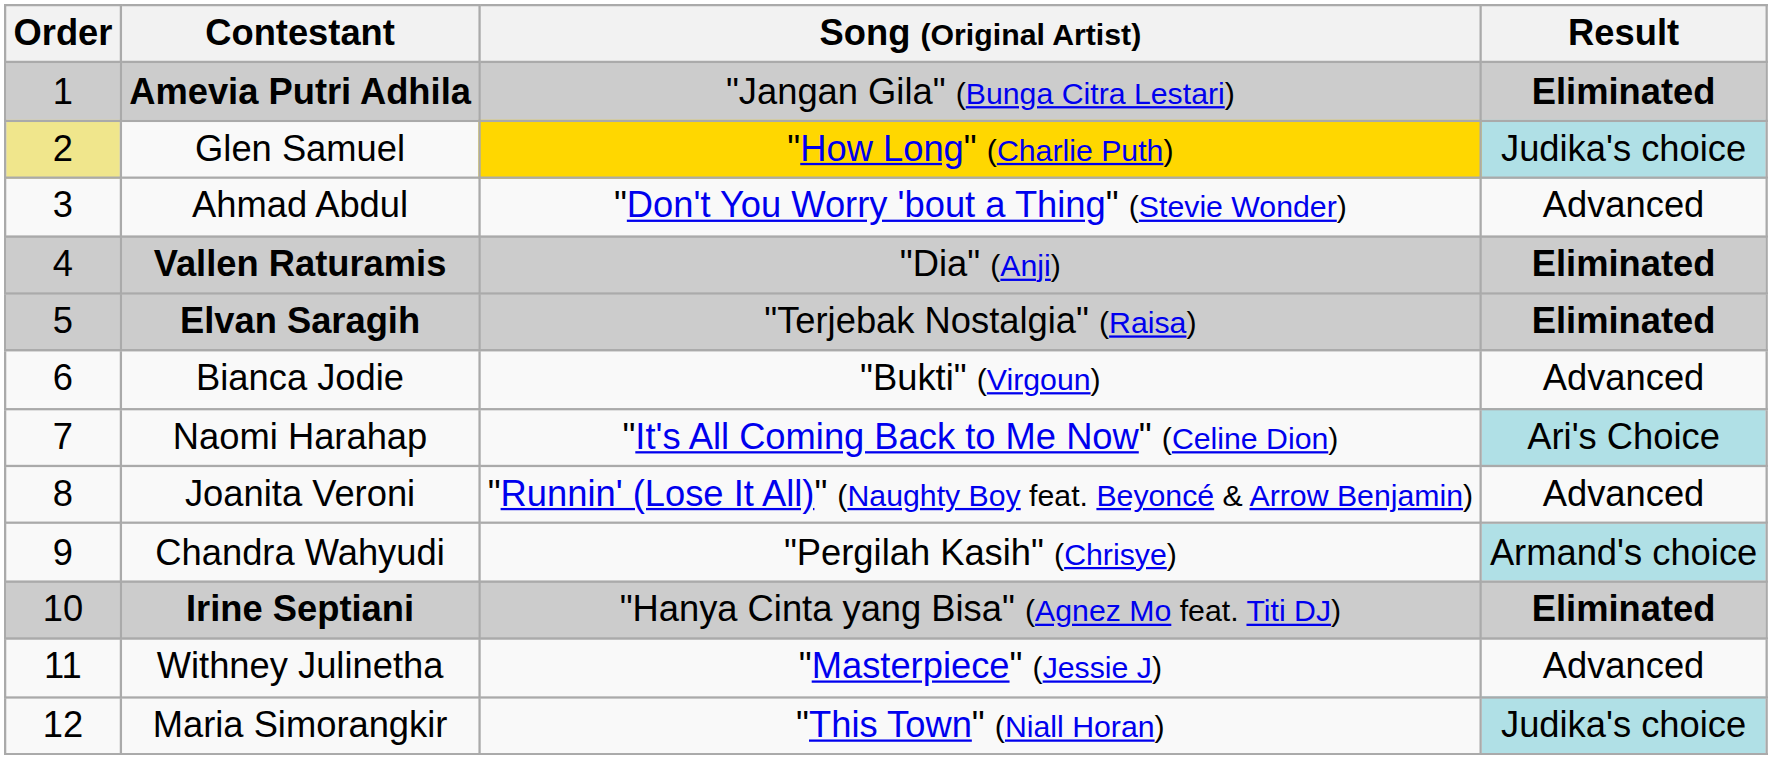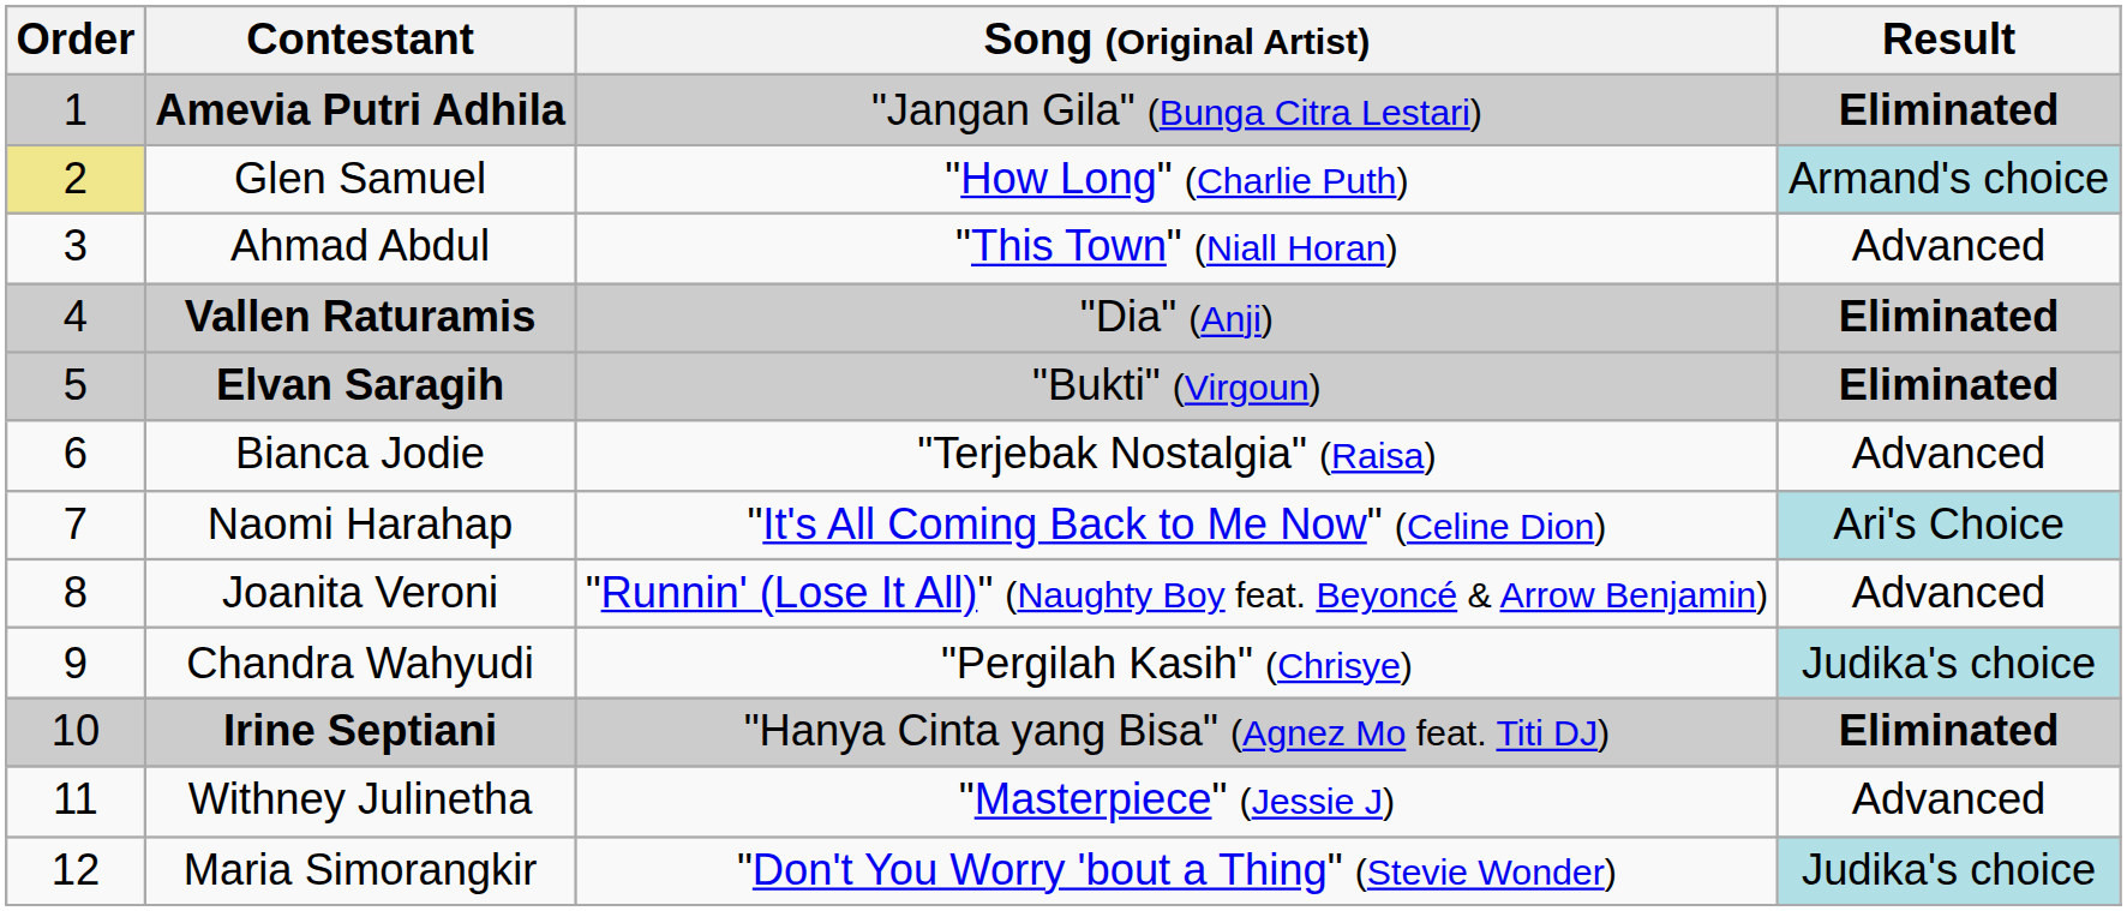 <table class="wikitable" style="text-align:center;">
 <tr>
 <th>Order</th>
 <th>Contestant</th>
 <th>Song <small>(Original Artist)</small></th>
 <th>Result</th>
 </tr>
 <tr style="background:#ccc;">
 <td>1</td>
 <td><strong>Amevia Putri Adhila</strong></td>
 <td>"Jangan Gila" <small>(<a href='#'>Bunga Citra Lestari</a>)</small></td>
 <td><strong>Eliminated</strong></td>
 </tr>
 <tr>
 <td style="background: khaki;">2</td>
 <td>Glen Samuel</td>
-<td style="background: gold;">"<a href='#'>How Long</a>" <small>(<a href='#'>Charlie Puth</a>)</small></td>
-<td style="background:#B0E0E6;">Judika's choice</td>
+<td>"<a href='#'>How Long</a>" <small>(<a href='#'>Charlie Puth</a>)</small></td>
+<td style="background:#B0E0E6;">Armand's choice</td>
 </tr>
 <tr>
 <td>3</td>
 <td>Ahmad Abdul</td>
-<td>"<a href='#'>Don't You Worry 'bout a Thing</a>" <small>(<a href='#'>Stevie Wonder</a>)</small></td>
+<td>"<a href='#'>This Town</a>" <small>(<a href='#'>Niall Horan</a>)</small></td>
 <td>Advanced</td>
 </tr>
 <tr style="background:#ccc;">
 <td>4</td>
 <td><strong>Vallen Raturamis</strong></td>
 <td>"Dia" <small>(<a href='#'>Anji</a>)</small></td>
 <td><strong>Eliminated</strong></td>
 </tr>
 <tr style="background:#ccc;">
 <td>5</td>
 <td><strong>Elvan Saragih</strong></td>
-<td>"Terjebak Nostalgia" <small>(<a href='#'>Raisa</a>)</small></td>
+<td>"Bukti" <small>(<a href='#'>Virgoun</a>)</small></td>
 <td><strong>Eliminated</strong></td>
 </tr>
 <tr>
 <td>6</td>
 <td>Bianca Jodie</td>
-<td>"Bukti" <small>(<a href='#'>Virgoun</a>)</small></td>
+<td>"Terjebak Nostalgia" <small>(<a href='#'>Raisa</a>)</small></td>
 <td>Advanced</td>
 </tr>
 <tr>
 <td>7</td>
 <td>Naomi Harahap</td>
 <td>"<a href='#'>It's All Coming Back to Me Now</a>" <small>(<a href='#'>Celine Dion</a>)</small></td>
 <td style="background:#B0E0E6;">Ari's Choice</td>
 </tr>
 <tr>
 <td>8</td>
 <td>Joanita Veroni</td>
 <td>"<a href='#'>Runnin' (Lose It All)</a>" <small>(<a href='#'>Naughty Boy</a> feat. <a href='#'>Beyoncé</a> & <a href='#'>Arrow Benjamin</a>)</small></td>
 <td>Advanced</td>
 </tr>
 <tr>
 <td>9</td>
 <td>Chandra Wahyudi</td>
 <td>"Pergilah Kasih" <small>(<a href='#'>Chrisye</a>)</small></td>
-<td style="background:#B0E0E6;">Armand's choice</td>
+<td style="background:#B0E0E6;">Judika's choice</td>
 </tr>
 <tr style="background:#ccc;">
 <td>10</td>
 <td><strong>Irine Septiani</strong></td>
 <td>"Hanya Cinta yang Bisa" <small>(<a href='#'>Agnez Mo</a> feat. <a href='#'>Titi DJ</a>)</small></td>
 <td><strong>Eliminated</strong></td>
 </tr>
 <tr>
 <td>11</td>
 <td>Withney Julinetha</td>
 <td>"<a href='#'>Masterpiece</a>" <small>(<a href='#'>Jessie J</a>)</small></td>
 <td>Advanced</td>
 </tr>
 <tr>
 <td>12</td>
 <td>Maria Simorangkir</td>
-<td>"<a href='#'>This Town</a>" <small>(<a href='#'>Niall Horan</a>)</small></td>
+<td>"<a href='#'>Don't You Worry 'bout a Thing</a>" <small>(<a href='#'>Stevie Wonder</a>)</small></td>
 <td style="background:#B0E0E6;">Judika's choice</td>
 </tr>
 <tr>
 </tr>
 </table>
